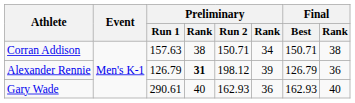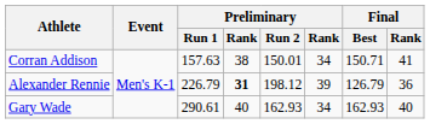 <table class=wikitable style="font-size:90%">
 <tr>
 <th rowspan="2">Athlete</th>
 <th rowspan="2">Event</th>
 <th colspan="4">Preliminary</th>
 <th colspan="2">Final</th>
 </tr>
 <tr style="font-size:95%">
 <th>Run 1</th>
 <th>Rank</th>
 <th>Run 2</th>
 <th>Rank</th>
 <th>Best</th>
 <th>Rank</th>
 </tr>
 <tr align=center>
 <td align=left><a href='#'>Corran Addison</a></td>
 <td align=left rowspan=3><a href='#'>Men's K-1</a></td>
 <td>157.63</td>
 <td>38</td>
-<td>150.71</td>
+<td>150.01</td>
 <td>34</td>
 <td>150.71</td>
-<td>38</td>
+<td>41</td>
 </tr>
 <tr align=center>
 <td align=left><a href='#'>Alexander Rennie</a></td>
-<td>126.79</td>
+<td>226.79</td>
 <td><strong>31</strong></td>
 <td>198.12</td>
 <td>39</td>
 <td>126.79</td>
 <td>36</td>
 </tr>
 <tr align=center>
 <td align=left><a href='#'>Gary Wade</a></td>
 <td>290.61</td>
 <td>40</td>
 <td>162.93</td>
-<td>36</td>
+<td>34</td>
 <td>162.93</td>
 <td>40</td>
 </tr>
 </table>
